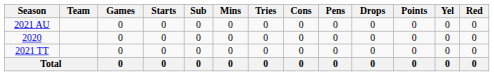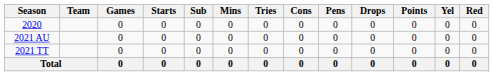 <table class="wikitable" style="text-align:center; line-height:90%; font-size:95%; width:60%;">
 <tr>
 <th>Season</th>
 <th>Team</th>
 <th>Games</th>
 <th>Starts</th>
 <th>Sub</th>
 <th>Mins</th>
 <th>Tries</th>
 <th>Cons</th>
 <th>Pens</th>
 <th>Drops</th>
 <th>Points</th>
 <th>Yel</th>
 <th>Red</th>
 </tr>
 <tr>
-<td><a href='#'>2021 AU</a></td>
+<td><a href='#'>2020</a></td>
 <td></td>
 <td>0</td>
 <td>0</td>
 <td>0</td>
 <td>0</td>
 <td>0</td>
 <td>0</td>
 <td>0</td>
 <td>0</td>
 <td>0</td>
 <td>0</td>
 <td>0</td>
 </tr>
 <tr>
-<td><a href='#'>2020</a></td>
+<td><a href='#'>2021 AU</a></td>
 <td></td>
 <td>0</td>
 <td>0</td>
 <td>0</td>
 <td>0</td>
 <td>0</td>
 <td>0</td>
 <td>0</td>
 <td>0</td>
 <td>0</td>
 <td>0</td>
 <td>0</td>
 </tr>
 <tr>
 <td><a href='#'>2021 TT</a></td>
 <td></td>
 <td>0</td>
 <td>0</td>
 <td>0</td>
 <td>0</td>
 <td>0</td>
 <td>0</td>
 <td>0</td>
 <td>0</td>
 <td>0</td>
 <td>0</td>
 <td>0</td>
 </tr>
 <tr>
 <th colspan="2">Total</th>
 <th>0</th>
 <th>0</th>
 <th>0</th>
 <th>0</th>
 <th>0</th>
 <th>0</th>
 <th>0</th>
 <th>0</th>
 <th>0</th>
 <th>0</th>
 <th>0</th>
 </tr>
 </table>
